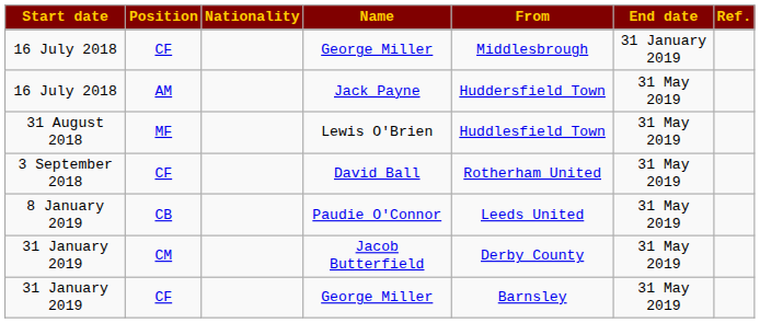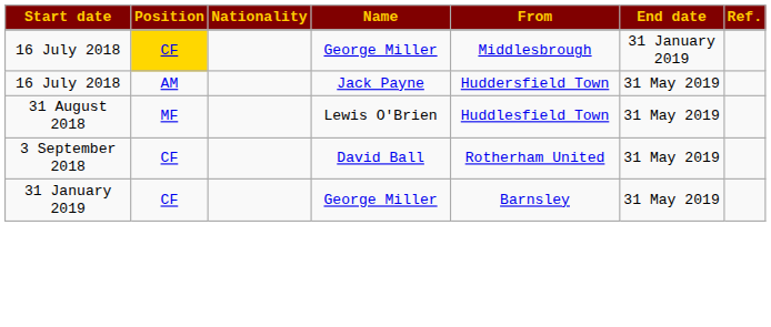 <table class="wikitable"  style="text-align:center; font-size:90%; ">
 <tr>
 <th style="background:#800000; color:#FFCC00; width:120px;">Start date</th>
 <th style="background:#800000; color:#FFCC00; width:50px;">Position</th>
 <th style="background:#800000; color:#FFCC00; width:50px;">Nationality</th>
 <th style="background:#800000; color:#FFCC00; width:150px;">Name</th>
 <th style="background:#800000; color:#FFCC00; width:160px;">From</th>
 <th style="background:#800000; color:#FFCC00; width:100px;">End date</th>
 <th style="background:#800000; color:#FFCC00; width:25px;">Ref.</th>
 </tr>
 <tr>
 </tr>
 <tr>
 <td>16 July 2018</td>
-<td><a href='#'>CF</a></td>
+<td style="background: gold;"><a href='#'>CF</a></td>
 <td></td>
 <td><a href='#'>George Miller</a></td>
 <td><a href='#'>Middlesbrough</a></td>
 <td>31 January 2019</td>
 <td></td>
 </tr>
 <tr>
 <td>16 July 2018</td>
 <td><a href='#'>AM</a></td>
 <td></td>
 <td><a href='#'>Jack Payne</a></td>
 <td><a href='#'>Huddersfield Town</a></td>
 <td>31 May 2019</td>
 <td></td>
 </tr>
 <tr>
 <td>31 August 2018</td>
 <td><a href='#'>MF</a></td>
 <td></td>
 <td>Lewis O'Brien</td>
 <td><a href='#'>Huddlesfield Town</a></td>
 <td>31 May 2019</td>
 <td></td>
 </tr>
 <tr>
 <td>3 September 2018</td>
 <td><a href='#'>CF</a></td>
 <td></td>
 <td><a href='#'>David Ball</a></td>
 <td><a href='#'>Rotherham United</a></td>
 <td>31 May 2019</td>
 <td></td>
 </tr>
 <tr>
-<td>8 January 2019</td>
-<td><a href='#'>CB</a></td>
-<td></td>
-<td><a href='#'>Paudie O'Connor</a></td>
-<td><a href='#'>Leeds United</a></td>
-<td>31 May 2019</td>
-<td></td>
-</tr>
-<tr>
-<td>31 January 2019</td>
-<td><a href='#'>CM</a></td>
-<td></td>
-<td><a href='#'>Jacob Butterfield</a></td>
-<td><a href='#'>Derby County</a></td>
-<td>31 May 2019</td>
-<td></td>
-</tr>
-<tr>
 <td>31 January 2019</td>
 <td><a href='#'>CF</a></td>
 <td></td>
 <td><a href='#'>George Miller</a></td>
 <td><a href='#'>Barnsley</a></td>
 <td>31 May 2019</td>
 <td></td>
 </tr>
 </table>
